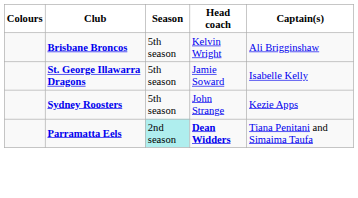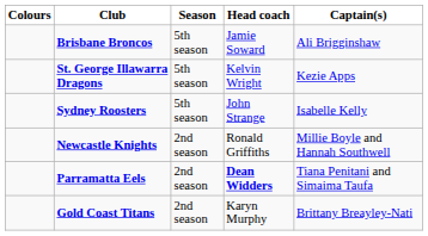 <table class="wikitable" style="width:60%; text-align:left">
 <tr>
 <th style="background:white">Colours</th>
 <th style="background:white">Club</th>
 <th style="background:white">Season</th>
 <th style="background:white">Head coach</th>
 <th style="background:white">Captain(s)</th>
 </tr>
 <tr>
 <td></td>
 <td><strong><a href='#'>Brisbane Broncos</a></strong></td>
 <td>5th season</td>
-<td><a href='#'>Kelvin Wright</a></td>
+<td><a href='#'>Jamie Soward</a></td>
 <td><a href='#'>Ali Brigginshaw</a></td>
 </tr>
 <tr>
 <td></td>
 <td><strong><a href='#'>St. George Illawarra Dragons</a></strong></td>
 <td>5th season</td>
-<td><a href='#'>Jamie Soward</a></td>
-<td><a href='#'>Isabelle Kelly</a></td>
+<td><a href='#'>Kelvin Wright</a></td>
+<td><a href='#'>Kezie Apps</a></td>
 </tr>
 <tr>
 <td></td>
 <td><strong><a href='#'>Sydney Roosters</a></strong></td>
 <td>5th season</td>
 <td><a href='#'>John Strange</a></td>
-<td><a href='#'>Kezie Apps</a></td>
+<td><a href='#'>Isabelle Kelly</a></td>
+</tr>
+<tr>
+<td></td>
+<td><strong><a href='#'>Newcastle Knights</a></strong></td>
+<td>2nd season</td>
+<td>Ronald Griffiths</td>
+<td><a href='#'>Millie Boyle</a> and <a href='#'>Hannah Southwell</a></td>
 </tr>
 <tr>
 <td></td>
 <td><strong><a href='#'>Parramatta Eels</a></strong></td>
-<td style="background: paleturquoise;">2nd season</td>
+<td>2nd season</td>
 <td><strong><a href='#'>Dean Widders</a></strong></td>
 <td><a href='#'>Tiana Penitani</a> and <a href='#'>Simaima Taufa</a></td>
 </tr>
+<tr>
+<td></td>
+<td><strong><a href='#'>Gold Coast Titans</a></strong></td>
+<td>2nd season</td>
+<td>Karyn Murphy</td>
+<td><a href='#'>Brittany Breayley-Nati</a></td>
+</tr>
 </table>
